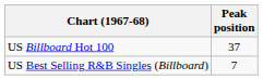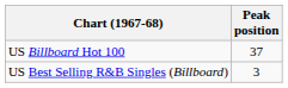 <table class="wikitable sortable">
 <tr>
 <th>Chart (1967-68)</th>
 <th>Peak<br>position</th>
 </tr>
 <tr>
 <td>US <a href='#'><em>Billboard</em> Hot 100</a></td>
 <td align="center">37</td>
 </tr>
 <tr>
 <td>US <a href='#'>Best Selling R&B Singles</a> (<em>Billboard</em>)</td>
-<td align="center">7</td>
+<td align="center">3</td>
 </tr>
 </table>
